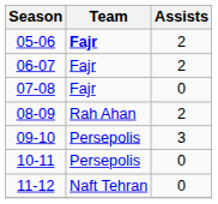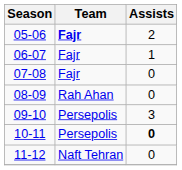 <table class="wikitable" style="text-align: center;">
 <tr>
 <th>Season</th>
 <th>Team</th>
 <th>Assists</th>
 </tr>
 <tr>
 <td><a href='#'>05-06</a></td>
 <td align="left"><strong><a href='#'>Fajr</a></strong></td>
 <td>2</td>
 </tr>
 <tr>
 <td><a href='#'>06-07</a></td>
 <td align="left"><a href='#'>Fajr</a></td>
-<td>2</td>
+<td>1</td>
 </tr>
 <tr>
 <td><a href='#'>07-08</a></td>
 <td align="left"><a href='#'>Fajr</a></td>
 <td>0</td>
 </tr>
 <tr>
 <td><a href='#'>08-09</a></td>
 <td align="left"><a href='#'>Rah Ahan</a></td>
-<td>2</td>
+<td>0</td>
 </tr>
 <tr>
 <td><a href='#'>09-10</a></td>
 <td align="left"><a href='#'>Persepolis</a></td>
 <td>3</td>
 </tr>
 <tr>
 <td><a href='#'>10-11</a></td>
 <td align="left"><a href='#'>Persepolis</a></td>
-<td>0</td>
+<td><strong>0</strong></td>
 </tr>
 <tr>
 <td><a href='#'>11-12</a></td>
 <td align="left"><a href='#'>Naft Tehran</a></td>
 <td>0</td>
 </tr>
 <tr>
 </tr>
 </table>
